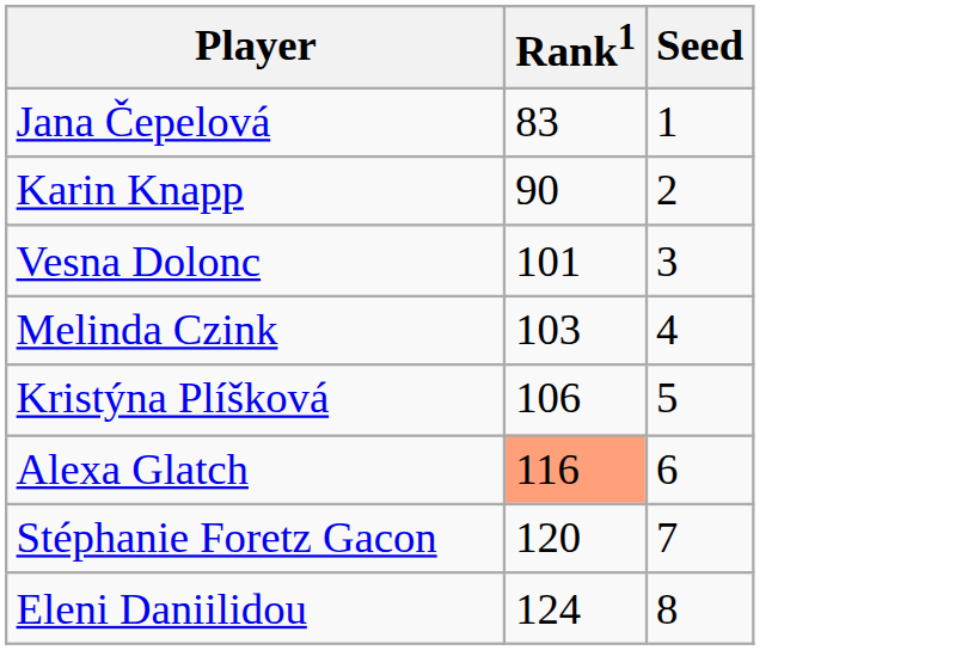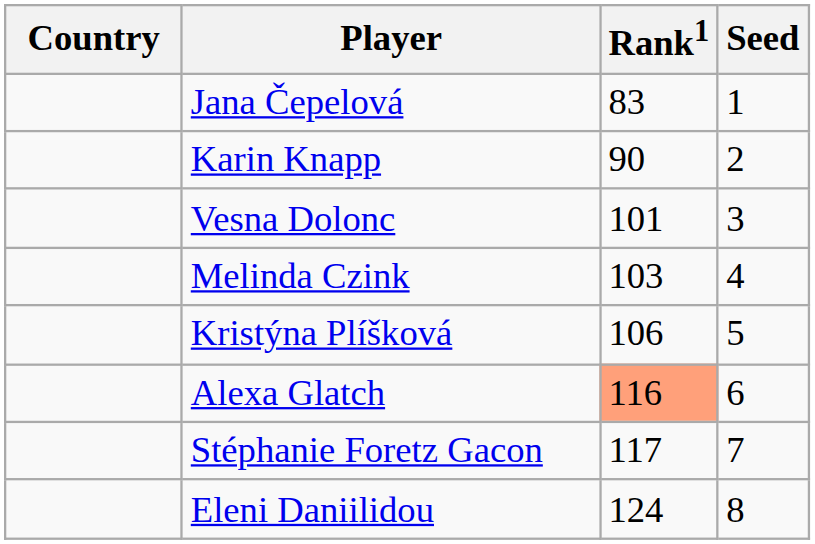 <table class="sortable wikitable">
 <tr>
+<th width="70">Country</th>
 <th width="175">Player</th>
 <th>Rank<sup>1</sup></th>
 <th>Seed</th>
 </tr>
 <tr>
+<td></td>
 <td><a href='#'>Jana Čepelová</a></td>
 <td>83</td>
 <td>1</td>
 </tr>
 <tr>
+<td></td>
 <td><a href='#'>Karin Knapp</a></td>
 <td>90</td>
 <td>2</td>
 </tr>
 <tr>
+<td></td>
 <td><a href='#'>Vesna Dolonc</a></td>
 <td>101</td>
 <td>3</td>
 </tr>
 <tr>
+<td></td>
 <td><a href='#'>Melinda Czink</a></td>
 <td>103</td>
 <td>4</td>
 </tr>
 <tr>
+<td></td>
 <td><a href='#'>Kristýna Plíšková</a></td>
 <td>106</td>
 <td>5</td>
 </tr>
 <tr>
+<td></td>
 <td><a href='#'>Alexa Glatch</a></td>
 <td style="background: lightsalmon;">116</td>
 <td>6</td>
 </tr>
 <tr>
+<td></td>
 <td><a href='#'>Stéphanie Foretz Gacon</a></td>
-<td>120</td>
+<td>117</td>
 <td>7</td>
 </tr>
 <tr>
+<td></td>
 <td><a href='#'>Eleni Daniilidou</a></td>
 <td>124</td>
 <td>8</td>
 </tr>
 </table>
